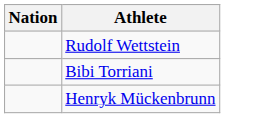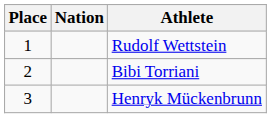 <table class='wikitable'>
 <tr bgcolor='#efefef'>
+<th>Place</th>
 <th>Nation</th>
 <th>Athlete</th>
 </tr>
 <tr>
+<td align=center>1</td>
 <td></td>
 <td><a href='#'>Rudolf Wettstein</a></td>
 </tr>
 <tr>
+<td align=center>2</td>
 <td></td>
 <td><a href='#'>Bibi Torriani</a></td>
 </tr>
 <tr>
+<td align=center>3</td>
 <td></td>
 <td><a href='#'>Henryk Mückenbrunn</a></td>
 </tr>
 </table>
